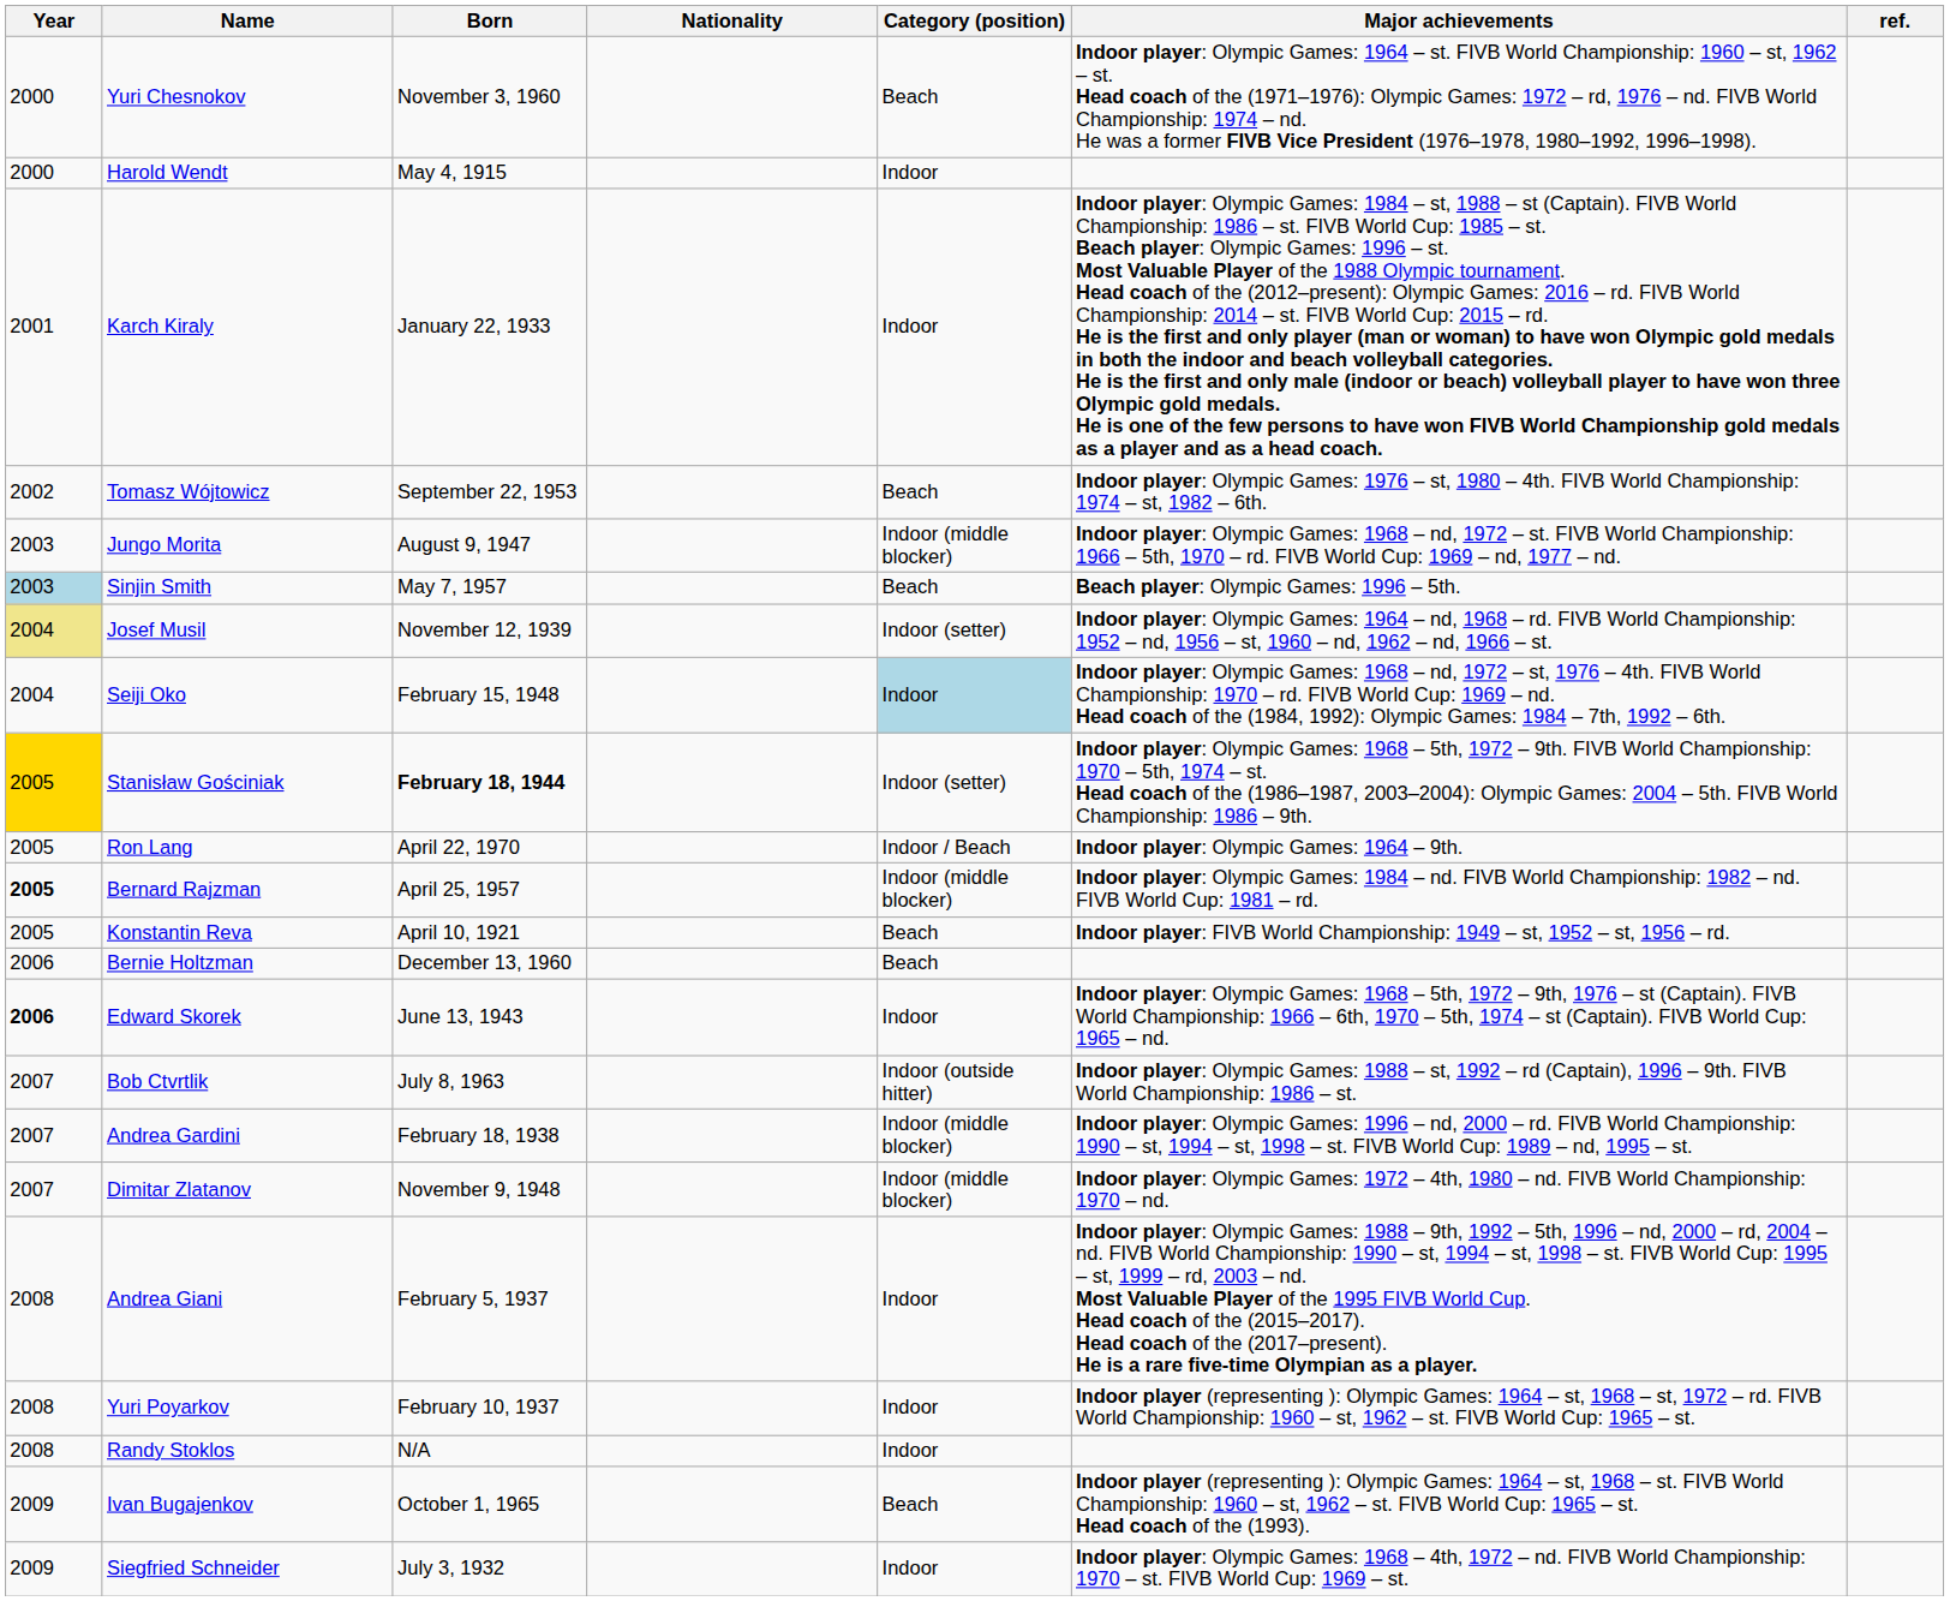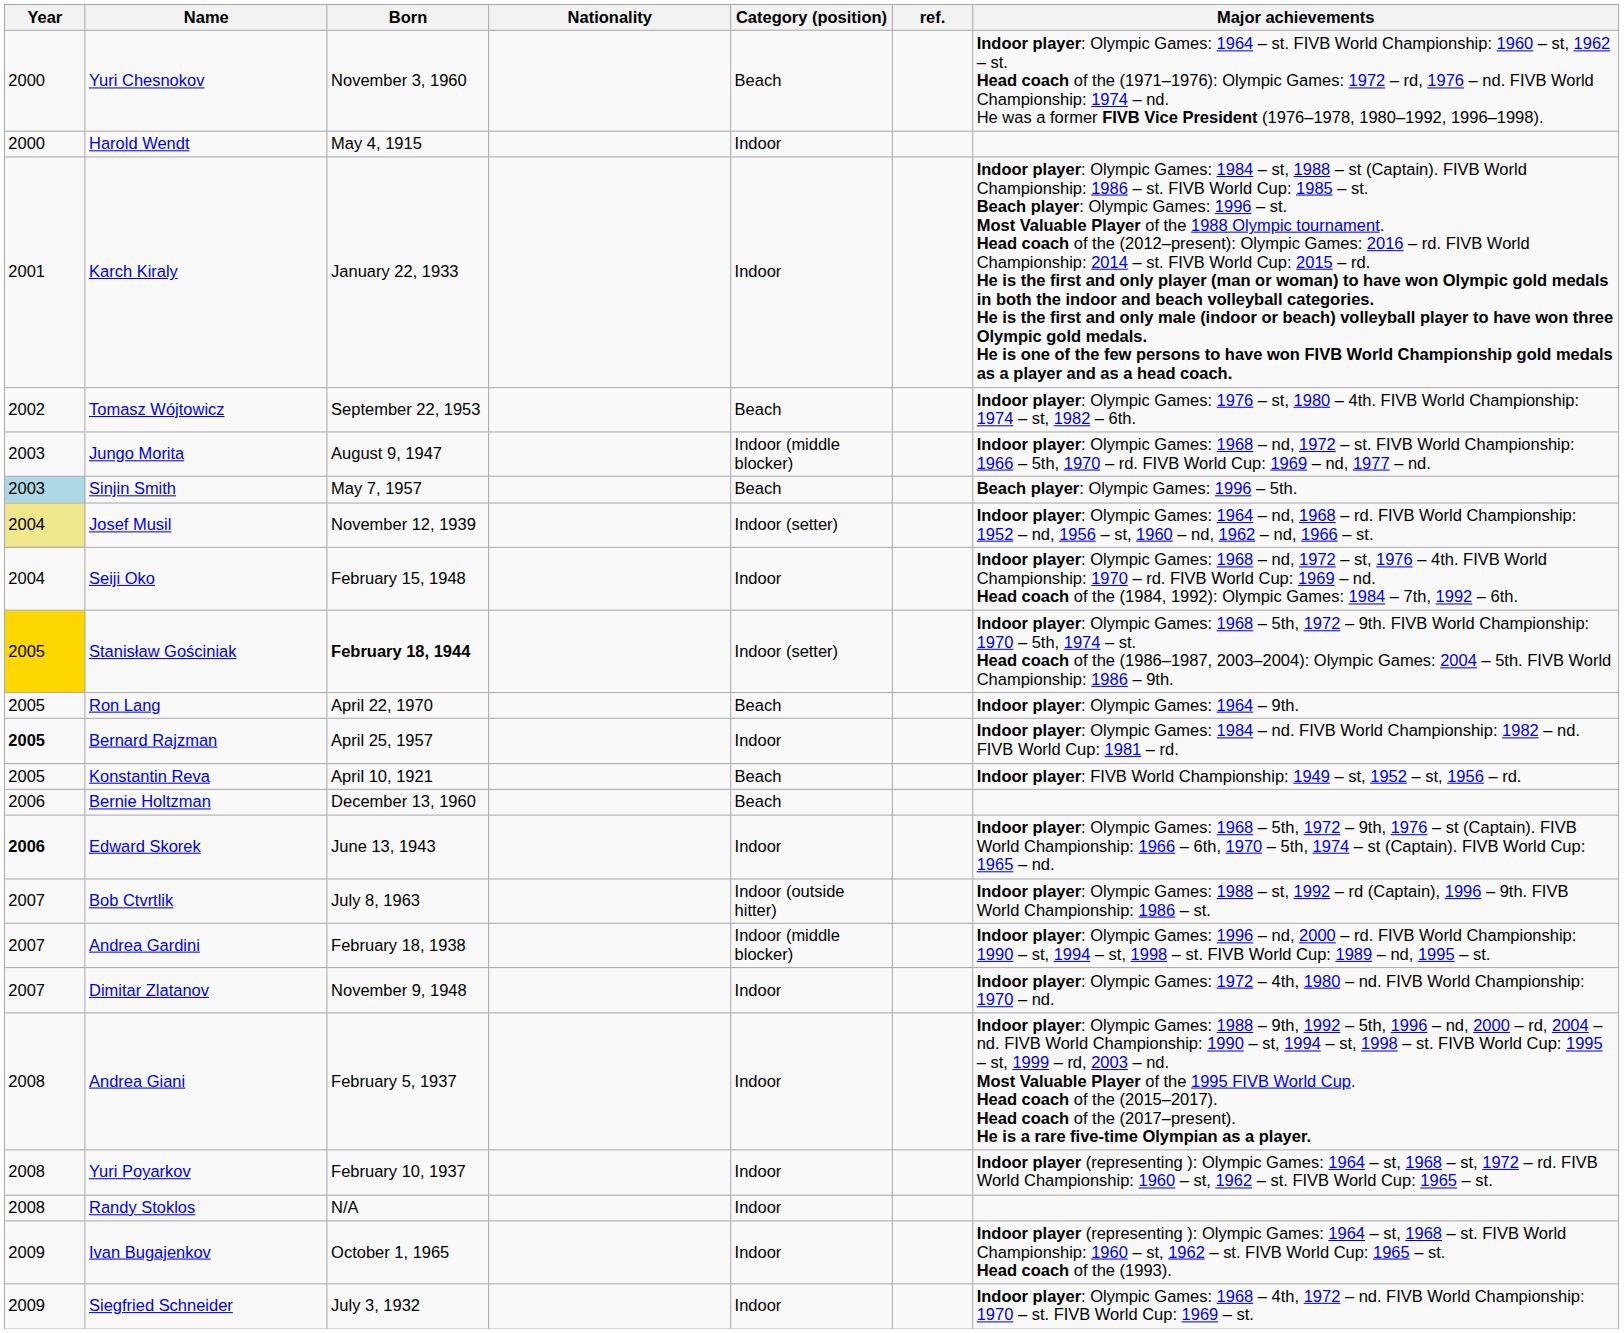 <table class="wikitable">
 <tr>
 <th style="width: 5%;">Year</th>
 <th style="width: 15%;">Name</th>
 <th style="width: 10%;">Born</th>
 <th style="width: 15%;">Nationality</th>
 <th style="width: 10%;">Category (position)</th>
+<th style="width: 5%;">ref.</th>
 <th style="width: 40%;">Major achievements</th>
-<th style="width: 5%;">ref.</th>
 </tr>
 <tr>
 <td>2000</td>
 <td><a href='#'>Yuri Chesnokov</a></td>
 <td>November 3, 1960</td>
 <td><br></td>
 <td>Beach</td>
+<td></td>
 <td><strong>Indoor player</strong>: Olympic Games: <a href='#'>1964</a> – st. FIVB World Championship: <a href='#'>1960</a> – st, <a href='#'>1962</a> – st.<br><strong>Head coach</strong> of the  (1971–1976): Olympic Games: <a href='#'>1972</a> – rd, <a href='#'>1976</a> – nd. FIVB World Championship: <a href='#'>1974</a> – nd.<br>He was a former <strong>FIVB Vice President</strong> (1976–1978, 1980–1992, 1996–1998).</td>
-<td></td>
 </tr>
 <tr>
 <td>2000</td>
 <td><a href='#'>Harold Wendt</a></td>
 <td>May 4, 1915</td>
 <td></td>
 <td>Indoor</td>
 <td></td>
 <td></td>
 </tr>
 <tr>
 <td>2001</td>
 <td><a href='#'>Karch Kiraly</a></td>
 <td>January 22, 1933</td>
 <td></td>
 <td>Indoor</td>
+<td></td>
 <td><strong>Indoor player</strong>: Olympic Games: <a href='#'>1984</a> – st, <a href='#'>1988</a> – st (Captain). FIVB World Championship: <a href='#'>1986</a> – st. FIVB World Cup: <a href='#'>1985</a> – st.<br><strong>Beach player</strong>: Olympic Games: <a href='#'>1996</a> – st.<br><strong>Most Valuable Player</strong> of the <a href='#'>1988 Olympic tournament</a>.<br><strong>Head coach</strong> of the  (2012–present): Olympic Games: <a href='#'>2016</a> – rd. FIVB World Championship: <a href='#'>2014</a> – st. FIVB World Cup: <a href='#'>2015</a> – rd.<br><strong>He is the first and only player (man or woman) to have won Olympic gold medals in both the indoor and beach volleyball categories.</strong><br><strong>He is the first and only male (indoor or beach) volleyball player to have won three Olympic gold medals.</strong><br><strong>He is one of the few persons to have won FIVB World Championship gold medals as a player and as a head coach.</strong></td>
-<td></td>
 </tr>
 <tr>
 <td>2002</td>
 <td><a href='#'>Tomasz Wójtowicz</a></td>
 <td>September 22, 1953</td>
 <td></td>
 <td>Beach</td>
+<td></td>
 <td><strong>Indoor player</strong>: Olympic Games: <a href='#'>1976</a> – st, <a href='#'>1980</a> – 4th. FIVB World Championship: <a href='#'>1974</a> – st, <a href='#'>1982</a> – 6th.</td>
-<td></td>
 </tr>
 <tr>
 <td>2003</td>
 <td><a href='#'>Jungo Morita</a></td>
 <td>August 9, 1947</td>
 <td></td>
 <td>Indoor (middle blocker)</td>
+<td></td>
 <td><strong>Indoor player</strong>: Olympic Games: <a href='#'>1968</a> – nd, <a href='#'>1972</a> – st. FIVB World Championship: <a href='#'>1966</a> – 5th, <a href='#'>1970</a> – rd. FIVB World Cup: <a href='#'>1969</a> – nd, <a href='#'>1977</a> – nd.</td>
-<td></td>
 </tr>
 <tr>
 <td style="background: lightblue;">2003</td>
 <td><a href='#'>Sinjin Smith</a></td>
 <td>May 7, 1957</td>
 <td></td>
 <td>Beach</td>
+<td></td>
 <td><strong>Beach player</strong>: Olympic Games: <a href='#'>1996</a> – 5th.</td>
-<td></td>
 </tr>
 <tr>
 <td style="background: khaki;">2004</td>
 <td><a href='#'>Josef Musil</a></td>
 <td>November 12, 1939</td>
 <td><br></td>
 <td>Indoor (setter)</td>
+<td></td>
 <td><strong>Indoor player</strong>: Olympic Games: <a href='#'>1964</a> – nd, <a href='#'>1968</a> – rd. FIVB World Championship: <a href='#'>1952</a> – nd, <a href='#'>1956</a> – st, <a href='#'>1960</a> – nd, <a href='#'>1962</a> – nd, <a href='#'>1966</a> – st.</td>
-<td></td>
 </tr>
 <tr>
 <td>2004</td>
 <td><a href='#'>Seiji Oko</a></td>
 <td>February 15, 1948</td>
 <td></td>
-<td style="background: lightblue;">Indoor</td>
+<td>Indoor</td>
+<td></td>
 <td><strong>Indoor player</strong>: Olympic Games: <a href='#'>1968</a> – nd, <a href='#'>1972</a> – st, <a href='#'>1976</a> – 4th. FIVB World Championship: <a href='#'>1970</a> – rd. FIVB World Cup: <a href='#'>1969</a> – nd.<br><strong>Head coach</strong> of the  (1984, 1992): Olympic Games: <a href='#'>1984</a> – 7th, <a href='#'>1992</a> – 6th.</td>
-<td></td>
 </tr>
 <tr>
 <td style="background: gold;">2005</td>
 <td><a href='#'>Stanisław Gościniak</a></td>
 <td><strong>February 18, 1944</strong></td>
 <td></td>
 <td>Indoor (setter)</td>
+<td></td>
 <td><strong>Indoor player</strong>: Olympic Games: <a href='#'>1968</a> – 5th, <a href='#'>1972</a> – 9th. FIVB World Championship: <a href='#'>1970</a> – 5th, <a href='#'>1974</a> – st.<br><strong>Head coach</strong> of the  (1986–1987, 2003–2004): Olympic Games: <a href='#'>2004</a> – 5th. FIVB World Championship: <a href='#'>1986</a> – 9th.</td>
-<td></td>
 </tr>
 <tr>
 <td>2005</td>
 <td><a href='#'>Ron Lang</a></td>
 <td>April 22, 1970</td>
 <td></td>
-<td>Indoor / Beach</td>
+<td>Beach</td>
+<td></td>
 <td><strong>Indoor player</strong>: Olympic Games: <a href='#'>1964</a> – 9th.</td>
-<td></td>
 </tr>
 <tr>
 <td><strong>2005</strong></td>
 <td><a href='#'>Bernard Rajzman</a></td>
 <td>April 25, 1957</td>
 <td></td>
-<td>Indoor (middle blocker)</td>
+<td>Indoor</td>
+<td></td>
 <td><strong>Indoor player</strong>: Olympic Games: <a href='#'>1984</a> – nd. FIVB World Championship: <a href='#'>1982</a> – nd. FIVB World Cup: <a href='#'>1981</a> – rd.</td>
-<td></td>
 </tr>
 <tr>
 <td>2005</td>
 <td><a href='#'>Konstantin Reva</a></td>
 <td>April 10, 1921</td>
 <td><br></td>
 <td>Beach</td>
+<td></td>
 <td><strong>Indoor player</strong>: FIVB World Championship: <a href='#'>1949</a> – st, <a href='#'>1952</a> – st, <a href='#'>1956</a> – rd.</td>
-<td></td>
 </tr>
 <tr>
 <td>2006</td>
 <td><a href='#'>Bernie Holtzman</a></td>
 <td>December 13, 1960</td>
 <td></td>
 <td>Beach</td>
 <td></td>
 <td></td>
 </tr>
 <tr>
 <td><strong>2006</strong></td>
 <td><a href='#'>Edward Skorek</a></td>
 <td>June 13, 1943</td>
 <td></td>
 <td>Indoor</td>
+<td></td>
 <td><strong>Indoor player</strong>: Olympic Games: <a href='#'>1968</a> – 5th, <a href='#'>1972</a> – 9th, <a href='#'>1976</a> – st (Captain). FIVB World Championship: <a href='#'>1966</a> – 6th, <a href='#'>1970</a> – 5th, <a href='#'>1974</a> – st (Captain). FIVB World Cup: <a href='#'>1965</a> – nd.</td>
-<td></td>
 </tr>
 <tr>
 <td>2007</td>
 <td><a href='#'>Bob Ctvrtlik</a></td>
 <td>July 8, 1963</td>
 <td></td>
 <td>Indoor (outside hitter)</td>
+<td></td>
 <td><strong>Indoor player</strong>: Olympic Games: <a href='#'>1988</a> – st, <a href='#'>1992</a> – rd (Captain), <a href='#'>1996</a> – 9th. FIVB World Championship: <a href='#'>1986</a> – st.</td>
-<td></td>
 </tr>
 <tr>
 <td>2007</td>
 <td><a href='#'>Andrea Gardini</a></td>
 <td>February 18, 1938</td>
 <td></td>
 <td>Indoor (middle blocker)</td>
+<td></td>
 <td><strong>Indoor player</strong>: Olympic Games: <a href='#'>1996</a> – nd, <a href='#'>2000</a> – rd. FIVB World Championship: <a href='#'>1990</a> – st, <a href='#'>1994</a> – st, <a href='#'>1998</a> – st. FIVB World Cup: <a href='#'>1989</a> – nd, <a href='#'>1995</a> – st.</td>
-<td></td>
 </tr>
 <tr>
 <td>2007</td>
 <td><a href='#'>Dimitar Zlatanov</a></td>
 <td>November 9, 1948</td>
 <td></td>
-<td>Indoor (middle blocker)</td>
+<td>Indoor</td>
+<td></td>
 <td><strong>Indoor player</strong>: Olympic Games: <a href='#'>1972</a> – 4th, <a href='#'>1980</a> – nd. FIVB World Championship: <a href='#'>1970</a> – nd.</td>
-<td></td>
 </tr>
 <tr>
 <td>2008</td>
 <td><a href='#'>Andrea Giani</a></td>
 <td>February 5, 1937</td>
 <td></td>
 <td>Indoor</td>
+<td></td>
 <td><strong>Indoor player</strong>: Olympic Games: <a href='#'>1988</a> – 9th, <a href='#'>1992</a> – 5th, <a href='#'>1996</a> – nd, <a href='#'>2000</a> – rd, <a href='#'>2004</a> – nd. FIVB World Championship: <a href='#'>1990</a> – st, <a href='#'>1994</a> – st, <a href='#'>1998</a> – st. FIVB World Cup: <a href='#'>1995</a> – st, <a href='#'>1999</a> – rd, <a href='#'>2003</a> – nd.<br><strong>Most Valuable Player</strong> of the <a href='#'>1995 FIVB World Cup</a>.<br><strong>Head coach</strong> of the  (2015–2017).<br><strong>Head coach</strong> of the  (2017–present).<br><strong>He is a rare five-time Olympian as a player.</strong></td>
-<td></td>
 </tr>
 <tr>
 <td>2008</td>
 <td><a href='#'>Yuri Poyarkov</a></td>
 <td>February 10, 1937</td>
 <td><br></td>
 <td>Indoor</td>
+<td></td>
 <td><strong>Indoor player</strong> (representing ): Olympic Games: <a href='#'>1964</a> – st, <a href='#'>1968</a> – st, <a href='#'>1972</a> – rd. FIVB World Championship: <a href='#'>1960</a> – st, <a href='#'>1962</a> – st. FIVB World Cup: <a href='#'>1965</a> – st.</td>
-<td></td>
 </tr>
 <tr>
 <td>2008</td>
 <td><a href='#'>Randy Stoklos</a></td>
 <td>N/A</td>
 <td></td>
 <td>Indoor</td>
 <td></td>
 <td></td>
 </tr>
 <tr>
 <td>2009</td>
 <td><a href='#'>Ivan Bugajenkov</a></td>
 <td>October 1, 1965</td>
 <td><br></td>
-<td>Beach</td>
+<td>Indoor</td>
+<td></td>
 <td><strong>Indoor player</strong> (representing ): Olympic Games: <a href='#'>1964</a> – st, <a href='#'>1968</a> – st. FIVB World Championship: <a href='#'>1960</a> – st, <a href='#'>1962</a> – st. FIVB World Cup: <a href='#'>1965</a> – st.<br><strong>Head coach</strong> of the  (1993).</td>
-<td></td>
 </tr>
 <tr>
 <td>2009</td>
 <td><a href='#'>Siegfried Schneider</a></td>
 <td>July 3, 1932</td>
 <td><br></td>
 <td>Indoor</td>
+<td></td>
 <td><strong>Indoor player</strong>: Olympic Games: <a href='#'>1968</a> – 4th, <a href='#'>1972</a> – nd. FIVB World Championship: <a href='#'>1970</a> – st. FIVB World Cup: <a href='#'>1969</a> – st.</td>
-<td></td>
 </tr>
 </table>
